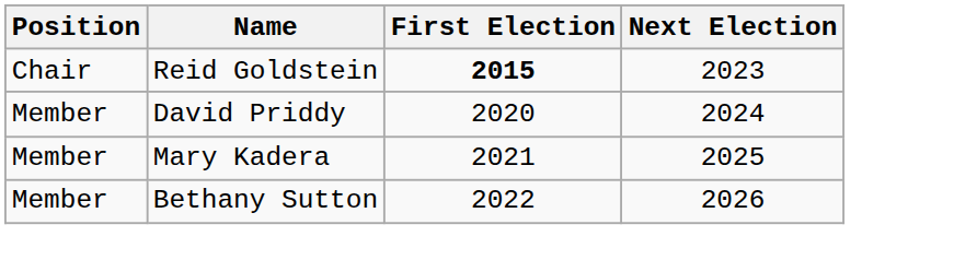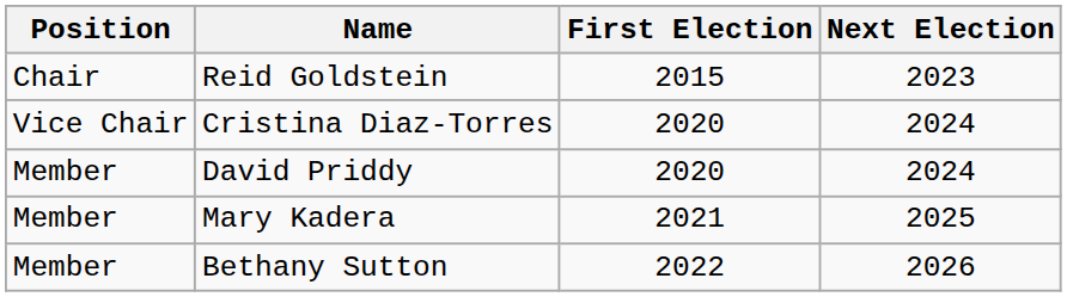 <table class=wikitable>
 <tr>
 <th style="text-align:center; vertical-align:bottom;">Position</th>
 <th style="text-align:center;">Name</th>
 <th style="vertical-align:bottom; text-align:center;">First Election</th>
 <th style="vertical-align:bottom; text-align:center;">Next Election</th>
 </tr>
 <tr>
 <td>Chair</td>
 <td>Reid Goldstein</td>
-<td style="text-align:center;"><strong>2015</strong></td>
+<td style="text-align:center;">2015</td>
 <td style="text-align:center;">2023</td>
+</tr>
+<tr>
+<td>Vice Chair</td>
+<td>Cristina Diaz-Torres</td>
+<td style="text-align:center;">2020</td>
+<td style="text-align:center;">2024</td>
 </tr>
 <tr>
 <td>Member</td>
 <td>David Priddy</td>
 <td style="text-align:center;">2020</td>
 <td style="text-align:center;">2024</td>
 </tr>
 <tr>
 <td>Member</td>
 <td>Mary Kadera</td>
 <td style="text-align:center;">2021</td>
 <td style="text-align:center;">2025</td>
 </tr>
 <tr>
 <td>Member</td>
 <td>Bethany Sutton</td>
 <td style="text-align:center;">2022</td>
 <td style="text-align:center;">2026</td>
 </tr>
 </table>
